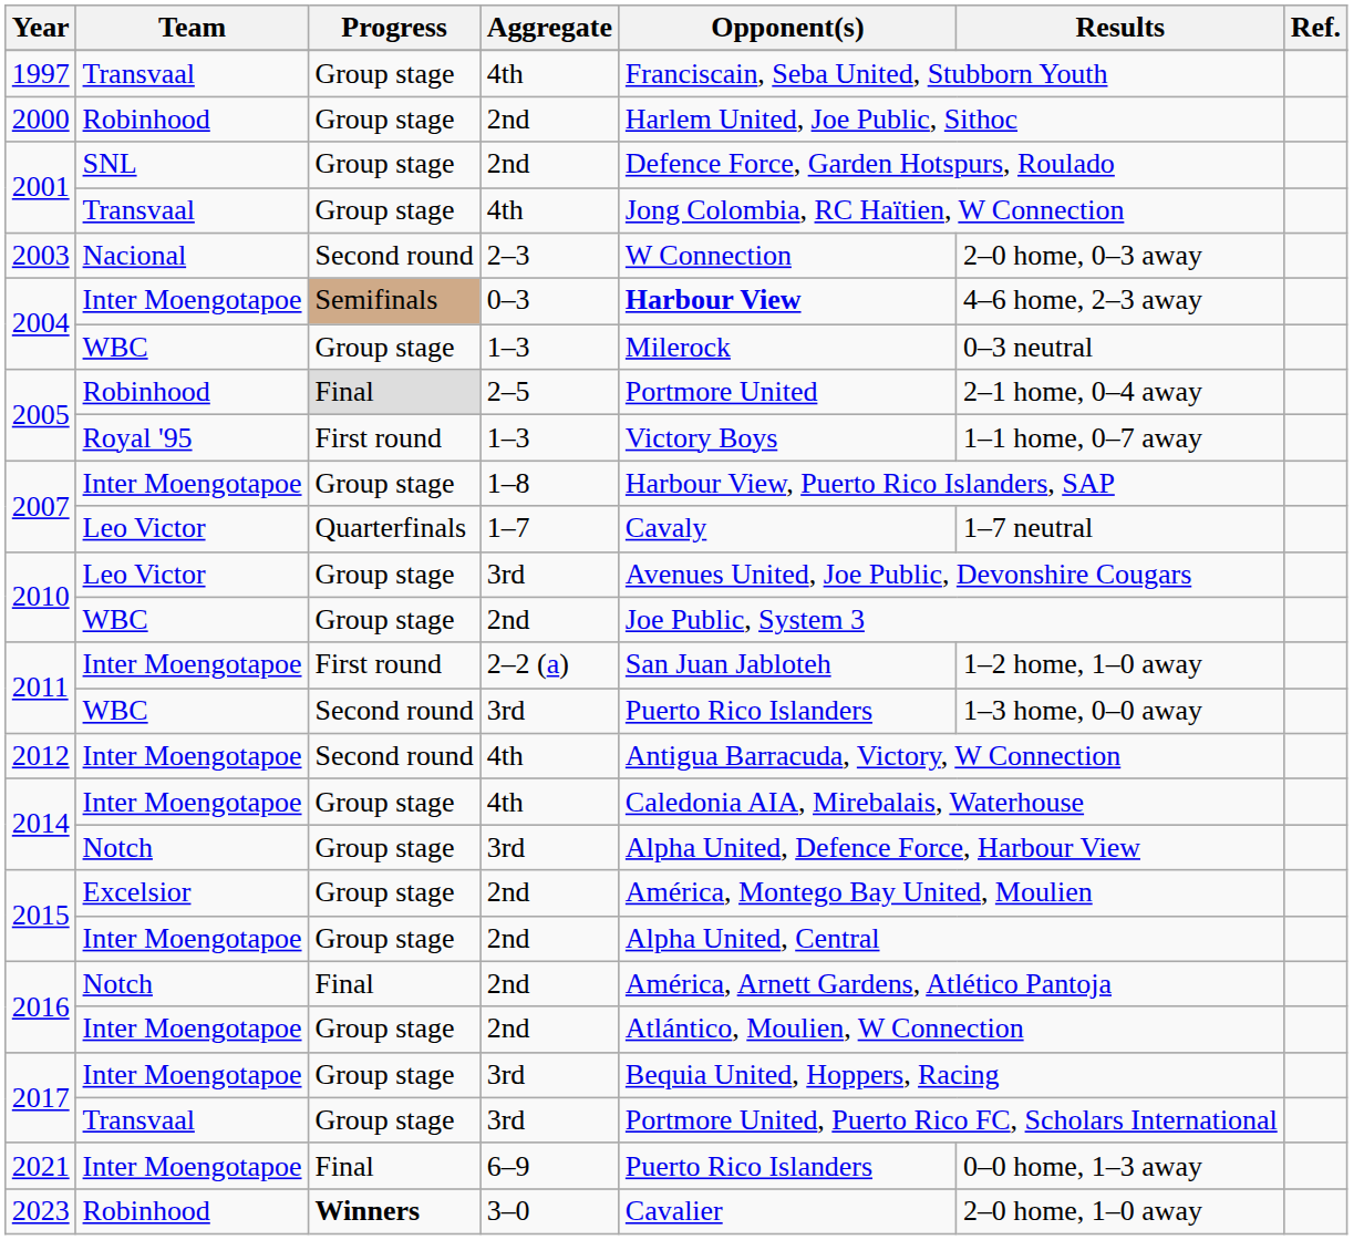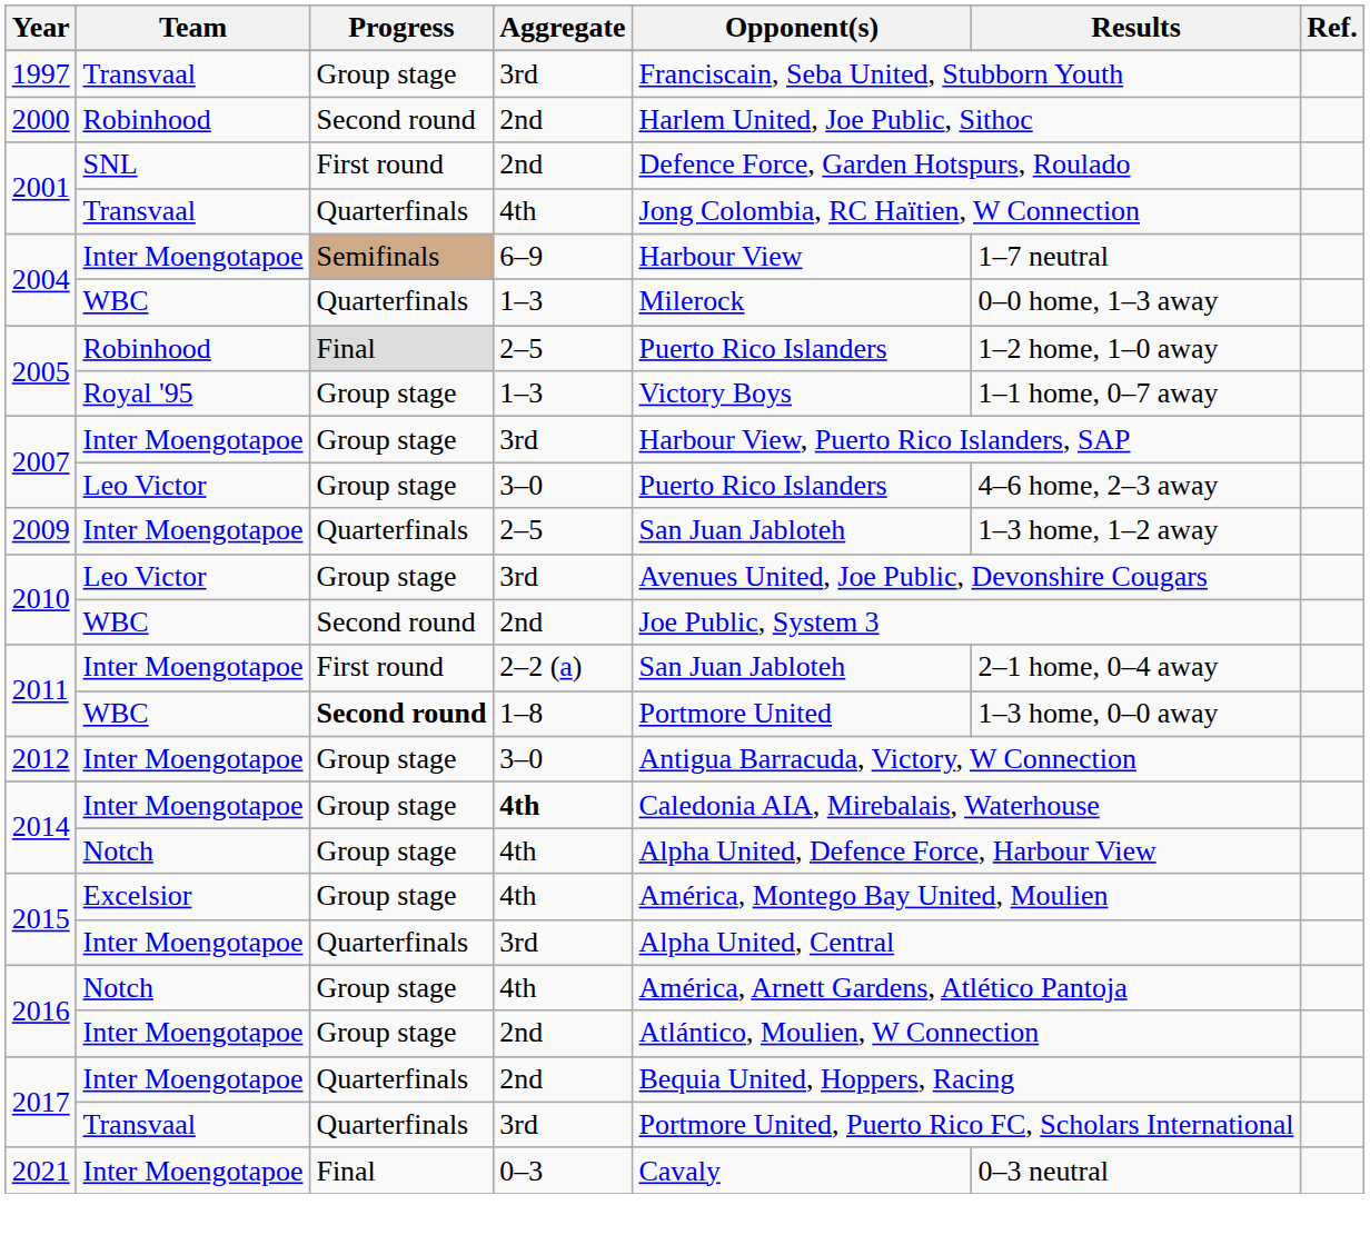 <table class="wikitable">
 <tr>
 <th>Year</th>
 <th>Team</th>
 <th>Progress</th>
 <th>Aggregate</th>
 <th>Opponent(s)</th>
 <th>Results</th>
 <th>Ref.</th>
 </tr>
 <tr>
 </tr>
 <tr>
 <td><a href='#'>1997</a></td>
 <td><a href='#'>Transvaal</a></td>
 <td>Group stage</td>
-<td>4th</td>
+<td>3rd</td>
 <td colspan="2" style="text-align:left"> <a href='#'>Franciscain</a>,  <a href='#'>Seba United</a>,  <a href='#'>Stubborn Youth</a></td>
 <td></td>
 </tr>
 <tr>
 <td><a href='#'>2000</a></td>
 <td><a href='#'>Robinhood</a></td>
-<td>Group stage</td>
+<td>Second round</td>
 <td>2nd</td>
 <td colspan="2"> <a href='#'>Harlem United</a>,  <a href='#'>Joe Public</a>,  <a href='#'>Sithoc</a></td>
 <td></td>
 </tr>
 <tr>
 <td rowspan="2"><a href='#'>2001</a></td>
 <td><a href='#'>SNL</a></td>
-<td>Group stage</td>
+<td>First round</td>
 <td>2nd</td>
 <td colspan="2"> <a href='#'>Defence Force</a>,  <a href='#'>Garden Hotspurs</a>,  <a href='#'>Roulado</a></td>
 <td></td>
 </tr>
 <tr>
 <td><a href='#'>Transvaal</a></td>
-<td>Group stage</td>
+<td>Quarterfinals</td>
 <td>4th</td>
 <td colspan="2"> <a href='#'>Jong Colombia</a>,  <a href='#'>RC Haïtien</a>,  <a href='#'>W Connection</a></td>
-<td></td>
-</tr>
-<tr>
-<td><a href='#'>2003</a></td>
-<td><a href='#'>Nacional</a></td>
-<td>Second round</td>
-<td>2–3</td>
-<td> <a href='#'>W Connection</a></td>
-<td>2–0 home, 0–3 away</td>
 <td></td>
 </tr>
 <tr>
 <td rowspan="2"><a href='#'>2004</a></td>
 <td><a href='#'>Inter Moengotapoe</a></td>
 <td bgcolor=CFAA88>Semifinals</td>
-<td>0–3</td>
-<td><strong> <a href='#'>Harbour View</a></strong></td>
-<td>4–6 home, 2–3 away</td>
+<td>6–9</td>
+<td> <a href='#'>Harbour View</a></td>
+<td>1–7 neutral</td>
 <td></td>
 </tr>
 <tr>
 <td><a href='#'>WBC</a></td>
-<td>Group stage</td>
+<td>Quarterfinals</td>
 <td>1–3</td>
 <td> <a href='#'>Milerock</a></td>
-<td>0–3 neutral</td>
+<td>0–0 home, 1–3 away</td>
 <td></td>
 </tr>
 <tr>
 <td rowspan="2"><a href='#'>2005</a></td>
 <td><a href='#'>Robinhood</a></td>
 <td bgcolor=DDDDDD>Final</td>
 <td>2–5</td>
-<td> <a href='#'>Portmore United</a></td>
-<td>2–1 home, 0–4 away</td>
+<td> <a href='#'>Puerto Rico Islanders</a></td>
+<td>1–2 home, 1–0 away</td>
 <td></td>
 </tr>
 <tr>
 <td><a href='#'>Royal '95</a></td>
-<td>First round</td>
+<td>Group stage</td>
 <td>1–3</td>
 <td> <a href='#'>Victory Boys</a></td>
 <td>1–1 home, 0–7 away</td>
 <td></td>
 </tr>
 <tr>
 <td rowspan="2"><a href='#'>2007</a></td>
 <td><a href='#'>Inter Moengotapoe</a></td>
 <td>Group stage</td>
-<td>1–8</td>
+<td>3rd</td>
 <td colspan="2"> <a href='#'>Harbour View</a>,  <a href='#'>Puerto Rico Islanders</a>,  <a href='#'>SAP</a></td>
 <td></td>
 </tr>
 <tr>
 <td><a href='#'>Leo Victor</a></td>
+<td>Group stage</td>
+<td>3–0</td>
+<td> <a href='#'>Puerto Rico Islanders</a></td>
+<td>4–6 home, 2–3 away</td>
+<td></td>
+</tr>
+<tr>
+<td><a href='#'>2009</a></td>
+<td><a href='#'>Inter Moengotapoe</a></td>
 <td>Quarterfinals</td>
-<td>1–7</td>
-<td> <a href='#'>Cavaly</a></td>
-<td>1–7 neutral</td>
+<td>2–5</td>
+<td> <a href='#'>San Juan Jabloteh</a></td>
+<td>1–3 home, 1–2 away</td>
 <td></td>
 </tr>
 <tr>
 <td rowspan="2"><a href='#'>2010</a></td>
 <td><a href='#'>Leo Victor</a></td>
 <td>Group stage</td>
 <td>3rd</td>
 <td colspan="2"> <a href='#'>Avenues United</a>,  <a href='#'>Joe Public</a>,  <a href='#'>Devonshire Cougars</a></td>
 <td></td>
 </tr>
 <tr>
 <td><a href='#'>WBC</a></td>
-<td>Group stage</td>
+<td>Second round</td>
 <td>2nd</td>
 <td colspan="2"> <a href='#'>Joe Public</a>,  <a href='#'>System 3</a></td>
 <td></td>
 </tr>
 <tr>
 <td rowspan="2"><a href='#'>2011</a></td>
 <td><a href='#'>Inter Moengotapoe</a></td>
 <td>First round</td>
 <td>2–2 (<a href='#'>a</a>)</td>
 <td> <a href='#'>San Juan Jabloteh</a></td>
-<td>1–2 home, 1–0 away</td>
+<td>2–1 home, 0–4 away</td>
 <td></td>
 </tr>
 <tr>
 <td><a href='#'>WBC</a></td>
-<td>Second round</td>
-<td>3rd</td>
-<td> <a href='#'>Puerto Rico Islanders</a></td>
+<td><strong>Second round</strong></td>
+<td>1–8</td>
+<td> <a href='#'>Portmore United</a></td>
 <td>1–3 home, 0–0 away</td>
 <td></td>
 </tr>
 <tr>
 <td><a href='#'>2012</a></td>
 <td><a href='#'>Inter Moengotapoe</a></td>
-<td>Second round</td>
-<td>4th</td>
+<td>Group stage</td>
+<td>3–0</td>
 <td colspan="2"> <a href='#'>Antigua Barracuda</a>,  <a href='#'>Victory</a>,  <a href='#'>W Connection</a></td>
 <td></td>
 </tr>
 <tr>
 <td rowspan="2"><a href='#'>2014</a></td>
 <td><a href='#'>Inter Moengotapoe</a></td>
 <td>Group stage</td>
-<td>4th</td>
+<td><strong>4th</strong></td>
 <td colspan="2"> <a href='#'>Caledonia AIA</a>,  <a href='#'>Mirebalais</a>,  <a href='#'>Waterhouse</a></td>
 <td></td>
 </tr>
 <tr>
 <td><a href='#'>Notch</a></td>
 <td>Group stage</td>
-<td>3rd</td>
+<td>4th</td>
 <td colspan="2"> <a href='#'>Alpha United</a>,  <a href='#'>Defence Force</a>,  <a href='#'>Harbour View</a></td>
 <td></td>
 </tr>
 <tr>
 <td rowspan="2"><a href='#'>2015</a></td>
 <td><a href='#'>Excelsior</a></td>
 <td>Group stage</td>
-<td>2nd</td>
+<td>4th</td>
 <td colspan="2"> <a href='#'>América</a>,  <a href='#'>Montego Bay United</a>,  <a href='#'>Moulien</a></td>
 <td></td>
 </tr>
 <tr>
 <td><a href='#'>Inter Moengotapoe</a></td>
-<td>Group stage</td>
-<td>2nd</td>
+<td>Quarterfinals</td>
+<td>3rd</td>
 <td colspan="2"> <a href='#'>Alpha United</a>,  <a href='#'>Central</a></td>
 <td></td>
 </tr>
 <tr>
 <td rowspan="2"><a href='#'>2016</a></td>
 <td><a href='#'>Notch</a></td>
-<td>Final</td>
-<td>2nd</td>
+<td>Group stage</td>
+<td>4th</td>
 <td colspan="2"> <a href='#'>América</a>,  <a href='#'>Arnett Gardens</a>,  <a href='#'>Atlético Pantoja</a></td>
 <td></td>
 </tr>
 <tr>
 <td><a href='#'>Inter Moengotapoe</a></td>
 <td>Group stage</td>
 <td>2nd</td>
 <td colspan="2"> <a href='#'>Atlántico</a>,  <a href='#'>Moulien</a>,  <a href='#'>W Connection</a></td>
 <td></td>
 </tr>
 <tr>
 <td rowspan="2"><a href='#'>2017</a></td>
 <td><a href='#'>Inter Moengotapoe</a></td>
-<td>Group stage</td>
-<td>3rd</td>
+<td>Quarterfinals</td>
+<td>2nd</td>
 <td colspan="2"> <a href='#'>Bequia United</a>,  <a href='#'>Hoppers</a>,  <a href='#'>Racing</a></td>
 <td></td>
 </tr>
 <tr>
 <td><a href='#'>Transvaal</a></td>
-<td>Group stage</td>
+<td>Quarterfinals</td>
 <td>3rd</td>
 <td colspan="2"> <a href='#'>Portmore United</a>,  <a href='#'>Puerto Rico FC</a>,  <a href='#'>Scholars International</a></td>
 <td></td>
 </tr>
 <tr>
 <td><a href='#'>2021</a></td>
 <td><a href='#'>Inter Moengotapoe</a></td>
 <td>Final</td>
-<td>6–9</td>
-<td> <a href='#'>Puerto Rico Islanders</a></td>
-<td>0–0 home, 1–3 away</td>
-<td></td>
-</tr>
-<tr>
-<td><a href='#'>2023</a></td>
-<td><a href='#'>Robinhood</a></td>
-<td><strong>Winners</strong></td>
-<td>3–0</td>
-<td> <a href='#'>Cavalier</a></td>
-<td>2–0 home, 1–0 away</td>
+<td>0–3</td>
+<td> <a href='#'>Cavaly</a></td>
+<td>0–3 neutral</td>
 <td></td>
 </tr>
 </table>
